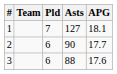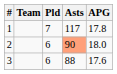 <table class=wikitable>
 <tr>
 <th>#</th>
 <th>Team</th>
 <th>Pld</th>
 <th>Asts</th>
 <th>APG</th>
 </tr>
 <tr>
 <td>1</td>
 <td><strong></strong></td>
 <td>7</td>
-<td>127</td>
-<td>18.1</td>
+<td>117</td>
+<td>17.8</td>
 </tr>
 <tr>
 <td>2</td>
 <td></td>
 <td>6</td>
-<td>90</td>
-<td>17.7</td>
+<td style="background: lightsalmon;">90</td>
+<td>18.0</td>
 </tr>
 <tr>
 <td>3</td>
 <td></td>
 <td>6</td>
 <td>88</td>
 <td>17.6</td>
 </tr>
 </table>
